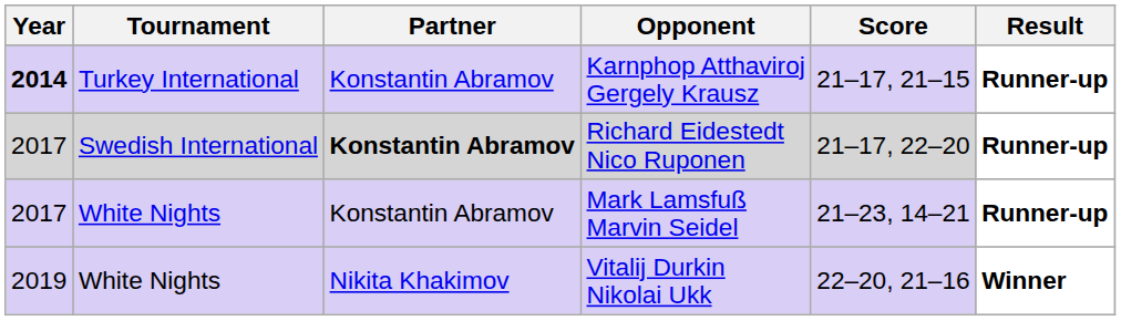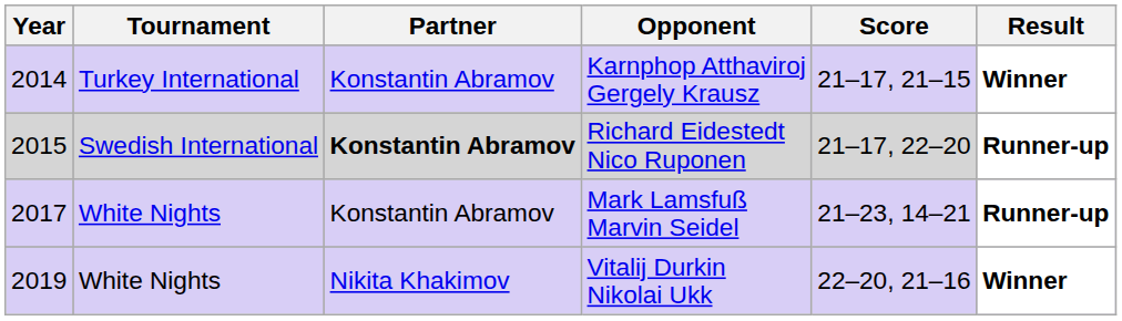 <table class="sortable wikitable" style="font-size: 90%;">
 <tr>
 <th>Year</th>
 <th>Tournament</th>
 <th>Partner</th>
 <th>Opponent</th>
 <th>Score</th>
 <th>Result</th>
 </tr>
 <tr style="background:#D8CEF6">
-<td align="center"><strong>2014</strong></td>
+<td align="center">2014</td>
 <td align="left"><a href='#'>Turkey International</a></td>
 <td align="left"> <a href='#'>Konstantin Abramov</a></td>
 <td align="left"> <a href='#'>Karnphop Atthaviroj</a><br> <a href='#'>Gergely Krausz</a></td>
 <td align="left">21–17, 21–15</td>
-<td style="text-align:left; background:white"> <strong>Runner-up</strong></td>
+<td style="text-align:left; background:white"> <strong>Winner</strong></td>
 </tr>
 <tr style="background:#D5D5D5">
-<td align="center">2017</td>
+<td align="center">2015</td>
 <td align="left"><a href='#'>Swedish International</a></td>
 <td align="left"><strong> Konstantin Abramov</strong></td>
 <td align="left"> <a href='#'>Richard Eidestedt</a><br> <a href='#'>Nico Ruponen</a></td>
 <td align="left">21–17, 22–20</td>
 <td style="text-align:left; background:white"> <strong>Runner-up</strong></td>
 </tr>
 <tr style="background:#D8CEF6">
 <td align="center">2017</td>
 <td align="left"><a href='#'>White Nights</a></td>
 <td align="left"> Konstantin Abramov</td>
 <td align="left"> <a href='#'>Mark Lamsfuß</a><br> <a href='#'>Marvin Seidel</a></td>
 <td align="left">21–23, 14–21</td>
 <td style="text-align:left; background:white"> <strong>Runner-up</strong></td>
 </tr>
 <tr style="background:#D8CEF6">
 <td align="center">2019</td>
 <td align="left">White Nights</td>
 <td align="left"> <a href='#'>Nikita Khakimov</a></td>
 <td align="left"> <a href='#'>Vitalij Durkin</a><br> <a href='#'>Nikolai Ukk</a></td>
 <td align="left">22–20, 21–16</td>
 <td style="text-align:left; background:white"> <strong>Winner</strong></td>
 </tr>
 </table>
